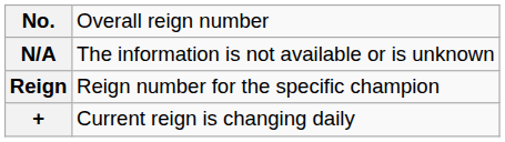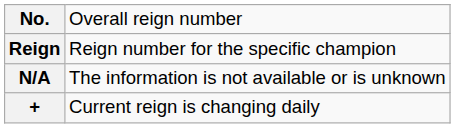 <table class="wikitable">
 <tr>
 <th><strong>No.</strong></th>
 <td>Overall reign number</td>
 </tr>
 <tr>
+<th><strong>Reign</strong></th>
+<td>Reign number for the specific champion</td>
+</tr>
+<tr>
 <th>N/A</th>
 <td>The information is not available or is unknown</td>
-</tr>
-<tr>
-<th><strong>Reign</strong></th>
-<td>Reign number for the specific champion</td>
 </tr>
 <tr>
 <th><strong>+</strong></th>
 <td>Current reign is changing daily</td>
 </tr>
 </table>
